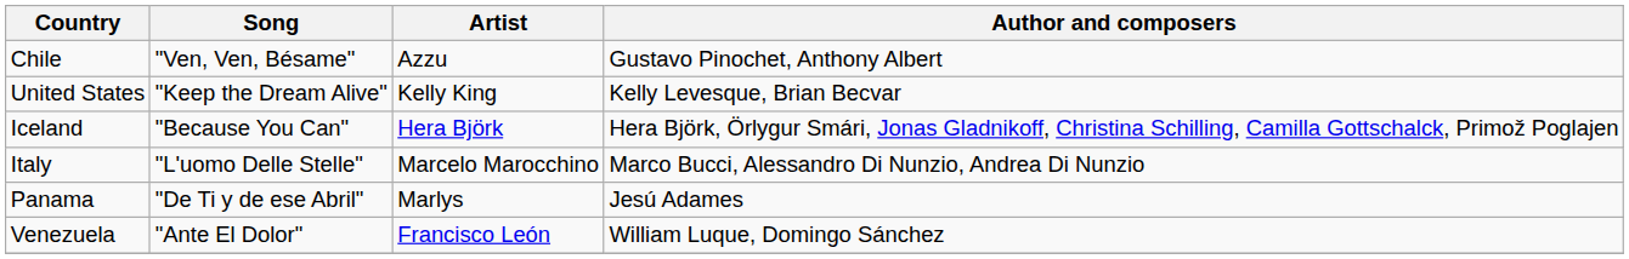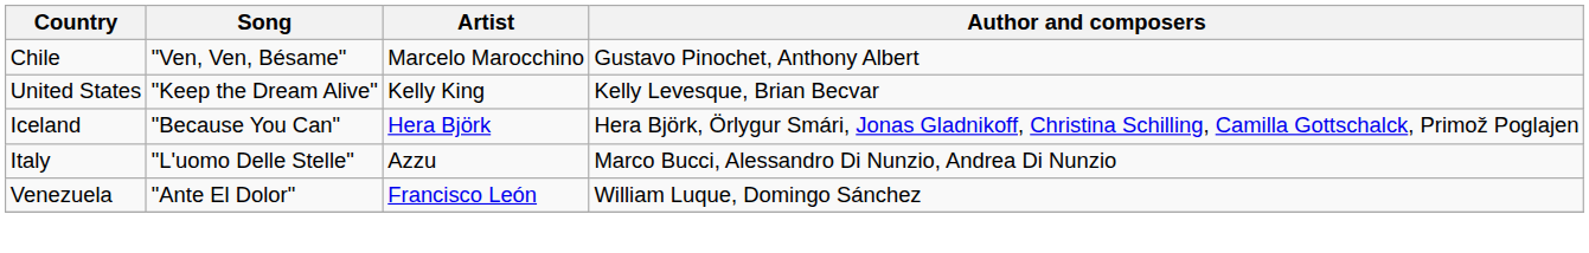 <table class="wikitable">
 <tr>
 <th>Country</th>
 <th>Song</th>
 <th>Artist</th>
 <th>Author and composers</th>
 </tr>
 <tr>
 <td> Chile</td>
 <td>"Ven, Ven, Bésame"</td>
-<td>Azzu</td>
+<td>Marcelo Marocchino</td>
 <td>Gustavo Pinochet, Anthony Albert</td>
 </tr>
 <tr>
 <td> United States</td>
 <td>"Keep the Dream Alive" </td>
 <td>Kelly King</td>
 <td>Kelly Levesque, Brian Becvar</td>
 </tr>
 <tr>
 <td> Iceland</td>
 <td>"Because You Can"</td>
 <td><a href='#'>Hera Björk</a></td>
 <td>Hera Björk, Örlygur Smári, <a href='#'>Jonas Gladnikoff</a>, <a href='#'>Christina Schilling</a>, <a href='#'>Camilla Gottschalck</a>, Primož Poglajen</td>
 </tr>
 <tr>
 <td> Italy</td>
 <td>"L'uomo Delle Stelle"</td>
-<td>Marcelo Marocchino</td>
+<td>Azzu</td>
 <td>Marco Bucci, Alessandro Di Nunzio, Andrea Di Nunzio</td>
-</tr>
-<tr>
-<td> Panama</td>
-<td>"De Ti y de ese Abril"</td>
-<td>Marlys</td>
-<td>Jesú Adames</td>
 </tr>
 <tr>
 <td> Venezuela</td>
 <td>"Ante El Dolor"</td>
 <td><a href='#'>Francisco León</a></td>
 <td>William Luque, Domingo Sánchez</td>
 </tr>
 <tr>
 </tr>
 </table>
